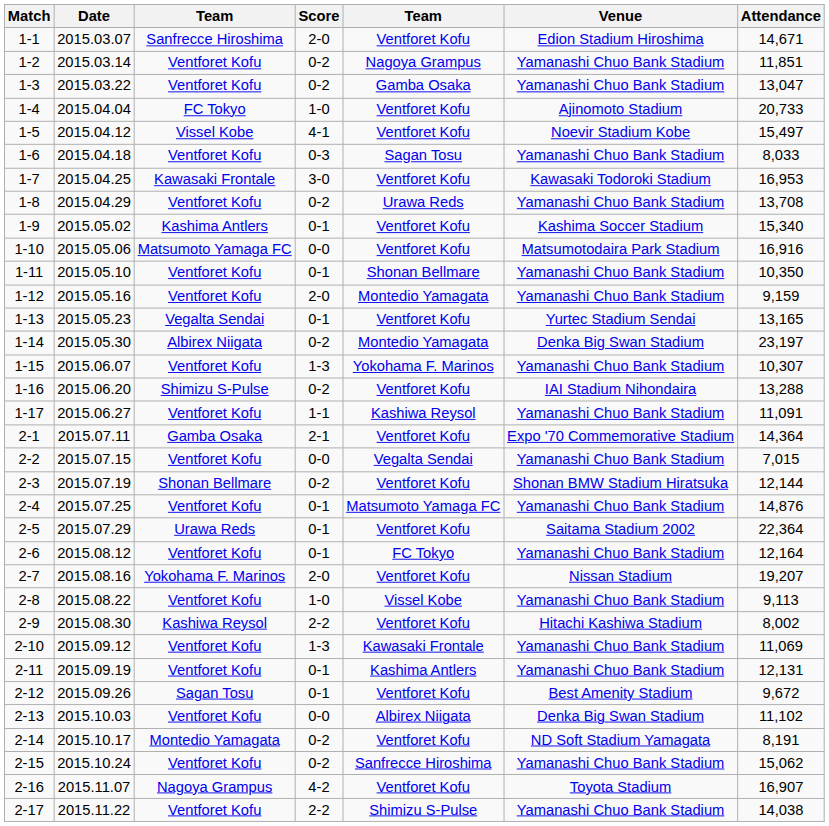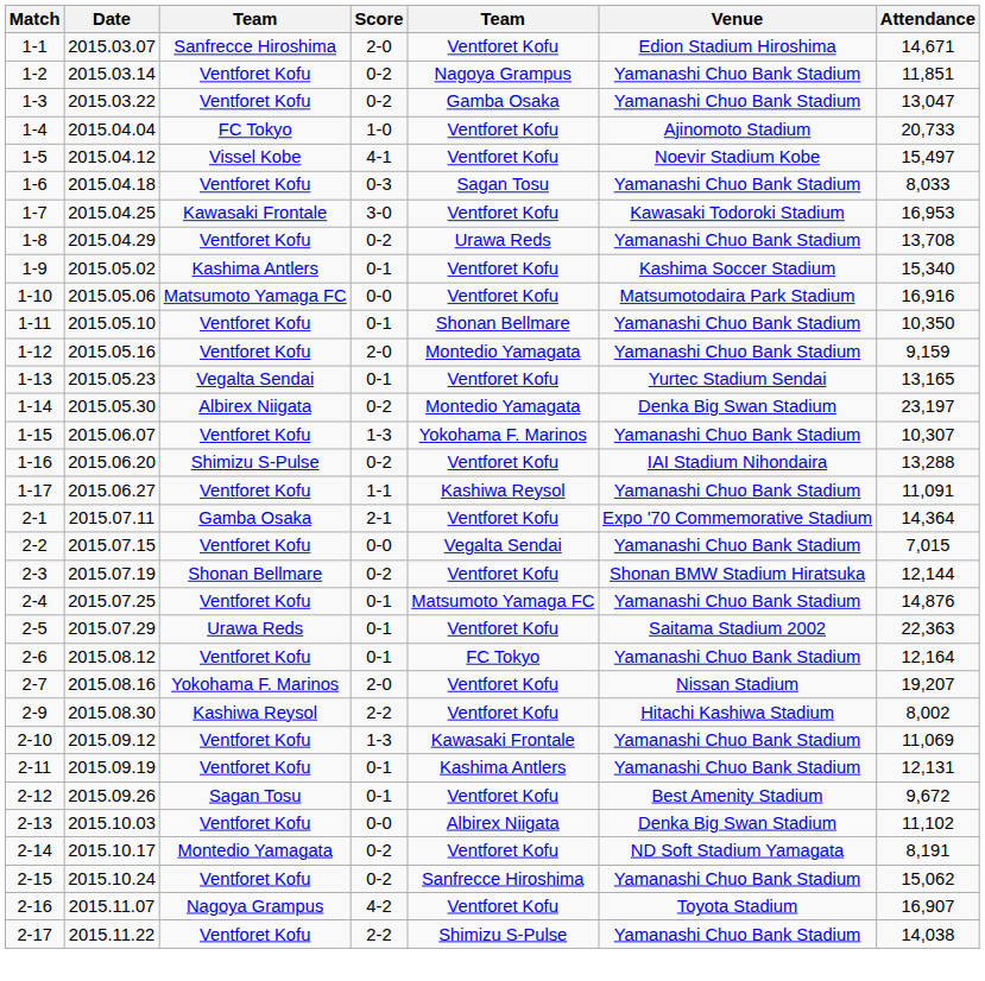 <table class="wikitable" style="text-align:center;">
 <tr>
 <th>Match</th>
 <th>Date</th>
 <th>Team</th>
 <th>Score</th>
 <th>Team</th>
 <th>Venue</th>
 <th>Attendance</th>
 </tr>
 <tr>
 <td>1-1</td>
 <td>2015.03.07</td>
 <td><a href='#'>Sanfrecce Hiroshima</a></td>
 <td>2-0</td>
 <td><a href='#'>Ventforet Kofu</a></td>
 <td><a href='#'>Edion Stadium Hiroshima</a></td>
 <td>14,671</td>
 </tr>
 <tr>
 <td>1-2</td>
 <td>2015.03.14</td>
 <td><a href='#'>Ventforet Kofu</a></td>
 <td>0-2</td>
 <td><a href='#'>Nagoya Grampus</a></td>
 <td><a href='#'>Yamanashi Chuo Bank Stadium</a></td>
 <td>11,851</td>
 </tr>
 <tr>
 <td>1-3</td>
 <td>2015.03.22</td>
 <td><a href='#'>Ventforet Kofu</a></td>
 <td>0-2</td>
 <td><a href='#'>Gamba Osaka</a></td>
 <td><a href='#'>Yamanashi Chuo Bank Stadium</a></td>
 <td>13,047</td>
 </tr>
 <tr>
 <td>1-4</td>
 <td>2015.04.04</td>
 <td><a href='#'>FC Tokyo</a></td>
 <td>1-0</td>
 <td><a href='#'>Ventforet Kofu</a></td>
 <td><a href='#'>Ajinomoto Stadium</a></td>
 <td>20,733</td>
 </tr>
 <tr>
 <td>1-5</td>
 <td>2015.04.12</td>
 <td><a href='#'>Vissel Kobe</a></td>
 <td>4-1</td>
 <td><a href='#'>Ventforet Kofu</a></td>
 <td><a href='#'>Noevir Stadium Kobe</a></td>
 <td>15,497</td>
 </tr>
 <tr>
 <td>1-6</td>
 <td>2015.04.18</td>
 <td><a href='#'>Ventforet Kofu</a></td>
 <td>0-3</td>
 <td><a href='#'>Sagan Tosu</a></td>
 <td><a href='#'>Yamanashi Chuo Bank Stadium</a></td>
 <td>8,033</td>
 </tr>
 <tr>
 <td>1-7</td>
 <td>2015.04.25</td>
 <td><a href='#'>Kawasaki Frontale</a></td>
 <td>3-0</td>
 <td><a href='#'>Ventforet Kofu</a></td>
 <td><a href='#'>Kawasaki Todoroki Stadium</a></td>
 <td>16,953</td>
 </tr>
 <tr>
 <td>1-8</td>
 <td>2015.04.29</td>
 <td><a href='#'>Ventforet Kofu</a></td>
 <td>0-2</td>
 <td><a href='#'>Urawa Reds</a></td>
 <td><a href='#'>Yamanashi Chuo Bank Stadium</a></td>
 <td>13,708</td>
 </tr>
 <tr>
 <td>1-9</td>
 <td>2015.05.02</td>
 <td><a href='#'>Kashima Antlers</a></td>
 <td>0-1</td>
 <td><a href='#'>Ventforet Kofu</a></td>
 <td><a href='#'>Kashima Soccer Stadium</a></td>
 <td>15,340</td>
 </tr>
 <tr>
 <td>1-10</td>
 <td>2015.05.06</td>
 <td><a href='#'>Matsumoto Yamaga FC</a></td>
 <td>0-0</td>
 <td><a href='#'>Ventforet Kofu</a></td>
 <td><a href='#'>Matsumotodaira Park Stadium</a></td>
 <td>16,916</td>
 </tr>
 <tr>
 <td>1-11</td>
 <td>2015.05.10</td>
 <td><a href='#'>Ventforet Kofu</a></td>
 <td>0-1</td>
 <td><a href='#'>Shonan Bellmare</a></td>
 <td><a href='#'>Yamanashi Chuo Bank Stadium</a></td>
 <td>10,350</td>
 </tr>
 <tr>
 <td>1-12</td>
 <td>2015.05.16</td>
 <td><a href='#'>Ventforet Kofu</a></td>
 <td>2-0</td>
 <td><a href='#'>Montedio Yamagata</a></td>
 <td><a href='#'>Yamanashi Chuo Bank Stadium</a></td>
 <td>9,159</td>
 </tr>
 <tr>
 <td>1-13</td>
 <td>2015.05.23</td>
 <td><a href='#'>Vegalta Sendai</a></td>
 <td>0-1</td>
 <td><a href='#'>Ventforet Kofu</a></td>
 <td><a href='#'>Yurtec Stadium Sendai</a></td>
 <td>13,165</td>
 </tr>
 <tr>
 <td>1-14</td>
 <td>2015.05.30</td>
 <td><a href='#'>Albirex Niigata</a></td>
 <td>0-2</td>
 <td><a href='#'>Montedio Yamagata</a></td>
 <td><a href='#'>Denka Big Swan Stadium</a></td>
 <td>23,197</td>
 </tr>
 <tr>
 <td>1-15</td>
 <td>2015.06.07</td>
 <td><a href='#'>Ventforet Kofu</a></td>
 <td>1-3</td>
 <td><a href='#'>Yokohama F. Marinos</a></td>
 <td><a href='#'>Yamanashi Chuo Bank Stadium</a></td>
 <td>10,307</td>
 </tr>
 <tr>
 <td>1-16</td>
 <td>2015.06.20</td>
 <td><a href='#'>Shimizu S-Pulse</a></td>
 <td>0-2</td>
 <td><a href='#'>Ventforet Kofu</a></td>
 <td><a href='#'>IAI Stadium Nihondaira</a></td>
 <td>13,288</td>
 </tr>
 <tr>
 <td>1-17</td>
 <td>2015.06.27</td>
 <td><a href='#'>Ventforet Kofu</a></td>
 <td>1-1</td>
 <td><a href='#'>Kashiwa Reysol</a></td>
 <td><a href='#'>Yamanashi Chuo Bank Stadium</a></td>
 <td>11,091</td>
 </tr>
 <tr>
 <td>2-1</td>
 <td>2015.07.11</td>
 <td><a href='#'>Gamba Osaka</a></td>
 <td>2-1</td>
 <td><a href='#'>Ventforet Kofu</a></td>
 <td><a href='#'>Expo '70 Commemorative Stadium</a></td>
 <td>14,364</td>
 </tr>
 <tr>
 <td>2-2</td>
 <td>2015.07.15</td>
 <td><a href='#'>Ventforet Kofu</a></td>
 <td>0-0</td>
 <td><a href='#'>Vegalta Sendai</a></td>
 <td><a href='#'>Yamanashi Chuo Bank Stadium</a></td>
 <td>7,015</td>
 </tr>
 <tr>
 <td>2-3</td>
 <td>2015.07.19</td>
 <td><a href='#'>Shonan Bellmare</a></td>
 <td>0-2</td>
 <td><a href='#'>Ventforet Kofu</a></td>
 <td><a href='#'>Shonan BMW Stadium Hiratsuka</a></td>
 <td>12,144</td>
 </tr>
 <tr>
 <td>2-4</td>
 <td>2015.07.25</td>
 <td><a href='#'>Ventforet Kofu</a></td>
 <td>0-1</td>
 <td><a href='#'>Matsumoto Yamaga FC</a></td>
 <td><a href='#'>Yamanashi Chuo Bank Stadium</a></td>
 <td>14,876</td>
 </tr>
 <tr>
 <td>2-5</td>
 <td>2015.07.29</td>
 <td><a href='#'>Urawa Reds</a></td>
 <td>0-1</td>
 <td><a href='#'>Ventforet Kofu</a></td>
 <td><a href='#'>Saitama Stadium 2002</a></td>
-<td>22,364</td>
+<td>22,363</td>
 </tr>
 <tr>
 <td>2-6</td>
 <td>2015.08.12</td>
 <td><a href='#'>Ventforet Kofu</a></td>
 <td>0-1</td>
 <td><a href='#'>FC Tokyo</a></td>
 <td><a href='#'>Yamanashi Chuo Bank Stadium</a></td>
 <td>12,164</td>
 </tr>
 <tr>
 <td>2-7</td>
 <td>2015.08.16</td>
 <td><a href='#'>Yokohama F. Marinos</a></td>
 <td>2-0</td>
 <td><a href='#'>Ventforet Kofu</a></td>
 <td><a href='#'>Nissan Stadium</a></td>
 <td>19,207</td>
-</tr>
-<tr>
-<td>2-8</td>
-<td>2015.08.22</td>
-<td><a href='#'>Ventforet Kofu</a></td>
-<td>1-0</td>
-<td><a href='#'>Vissel Kobe</a></td>
-<td><a href='#'>Yamanashi Chuo Bank Stadium</a></td>
-<td>9,113</td>
 </tr>
 <tr>
 <td>2-9</td>
 <td>2015.08.30</td>
 <td><a href='#'>Kashiwa Reysol</a></td>
 <td>2-2</td>
 <td><a href='#'>Ventforet Kofu</a></td>
 <td><a href='#'>Hitachi Kashiwa Stadium</a></td>
 <td>8,002</td>
 </tr>
 <tr>
 <td>2-10</td>
 <td>2015.09.12</td>
 <td><a href='#'>Ventforet Kofu</a></td>
 <td>1-3</td>
 <td><a href='#'>Kawasaki Frontale</a></td>
 <td><a href='#'>Yamanashi Chuo Bank Stadium</a></td>
 <td>11,069</td>
 </tr>
 <tr>
 <td>2-11</td>
 <td>2015.09.19</td>
 <td><a href='#'>Ventforet Kofu</a></td>
 <td>0-1</td>
 <td><a href='#'>Kashima Antlers</a></td>
 <td><a href='#'>Yamanashi Chuo Bank Stadium</a></td>
 <td>12,131</td>
 </tr>
 <tr>
 <td>2-12</td>
 <td>2015.09.26</td>
 <td><a href='#'>Sagan Tosu</a></td>
 <td>0-1</td>
 <td><a href='#'>Ventforet Kofu</a></td>
 <td><a href='#'>Best Amenity Stadium</a></td>
 <td>9,672</td>
 </tr>
 <tr>
 <td>2-13</td>
 <td>2015.10.03</td>
 <td><a href='#'>Ventforet Kofu</a></td>
 <td>0-0</td>
 <td><a href='#'>Albirex Niigata</a></td>
 <td><a href='#'>Denka Big Swan Stadium</a></td>
 <td>11,102</td>
 </tr>
 <tr>
 <td>2-14</td>
 <td>2015.10.17</td>
 <td><a href='#'>Montedio Yamagata</a></td>
 <td>0-2</td>
 <td><a href='#'>Ventforet Kofu</a></td>
 <td><a href='#'>ND Soft Stadium Yamagata</a></td>
 <td>8,191</td>
 </tr>
 <tr>
 <td>2-15</td>
 <td>2015.10.24</td>
 <td><a href='#'>Ventforet Kofu</a></td>
 <td>0-2</td>
 <td><a href='#'>Sanfrecce Hiroshima</a></td>
 <td><a href='#'>Yamanashi Chuo Bank Stadium</a></td>
 <td>15,062</td>
 </tr>
 <tr>
 <td>2-16</td>
 <td>2015.11.07</td>
 <td><a href='#'>Nagoya Grampus</a></td>
 <td>4-2</td>
 <td><a href='#'>Ventforet Kofu</a></td>
 <td><a href='#'>Toyota Stadium</a></td>
 <td>16,907</td>
 </tr>
 <tr>
 <td>2-17</td>
 <td>2015.11.22</td>
 <td><a href='#'>Ventforet Kofu</a></td>
 <td>2-2</td>
 <td><a href='#'>Shimizu S-Pulse</a></td>
 <td><a href='#'>Yamanashi Chuo Bank Stadium</a></td>
 <td>14,038</td>
 </tr>
 </table>
